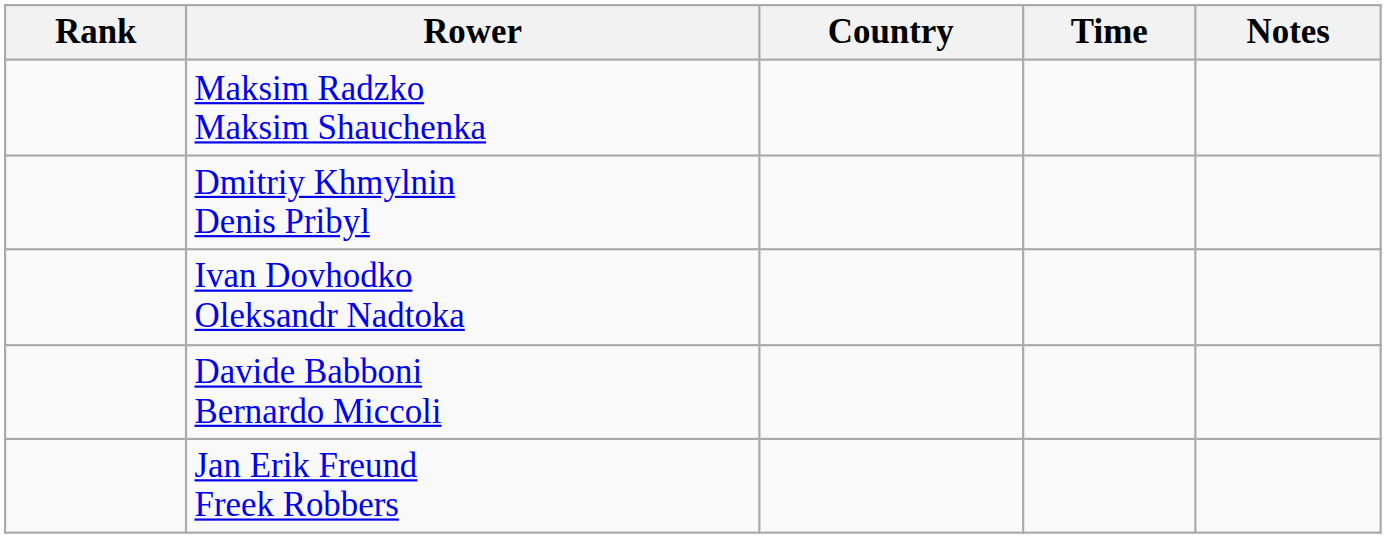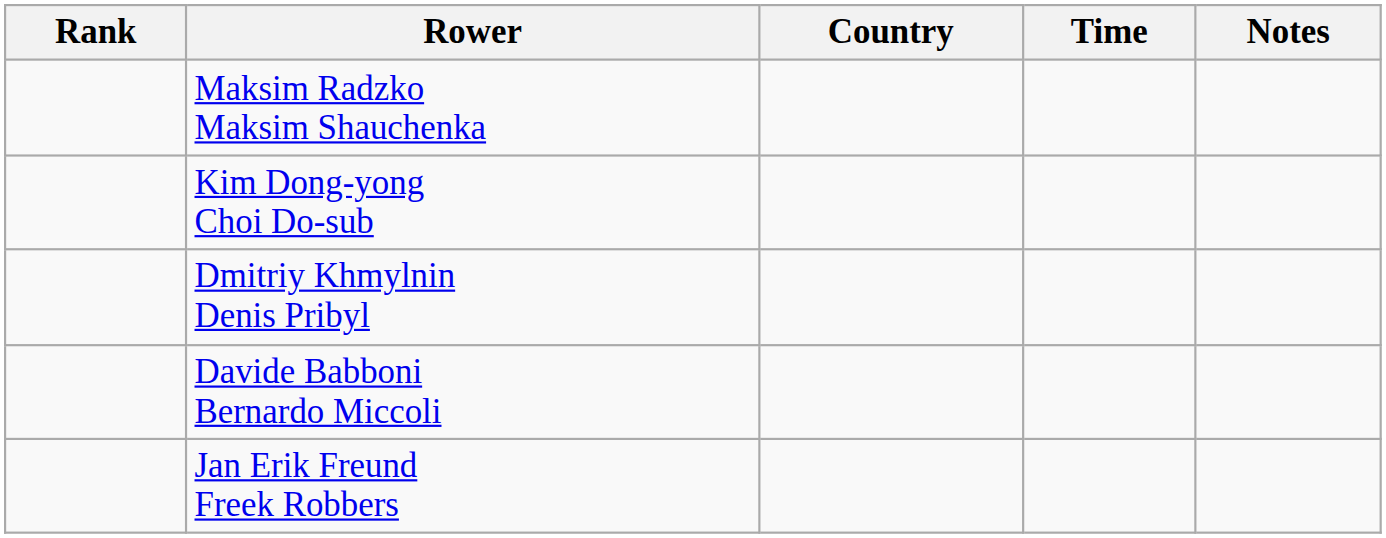 <table class="wikitable" width=50%>
 <tr>
 <th>Rank</th>
 <th>Rower</th>
 <th>Country</th>
 <th>Time</th>
 <th>Notes</th>
 </tr>
 <tr>
 <td></td>
 <td><a href='#'>Maksim Radzko</a><br><a href='#'>Maksim Shauchenka</a></td>
 <td></td>
 <td></td>
 <td></td>
 </tr>
 <tr>
 <td></td>
-<td><a href='#'>Dmitriy Khmylnin</a><br><a href='#'>Denis Pribyl</a></td>
+<td><a href='#'>Kim Dong-yong</a><br><a href='#'>Choi Do-sub</a></td>
 <td></td>
 <td></td>
 <td></td>
 </tr>
 <tr>
 <td></td>
-<td><a href='#'>Ivan Dovhodko</a><br><a href='#'>Oleksandr Nadtoka</a></td>
+<td><a href='#'>Dmitriy Khmylnin</a><br><a href='#'>Denis Pribyl</a></td>
 <td></td>
 <td></td>
 <td></td>
 </tr>
 <tr>
 <td></td>
 <td><a href='#'>Davide Babboni</a><br><a href='#'>Bernardo Miccoli</a></td>
 <td></td>
 <td></td>
 <td></td>
 </tr>
 <tr>
 <td></td>
 <td><a href='#'>Jan Erik Freund</a><br><a href='#'>Freek Robbers</a></td>
 <td></td>
 <td></td>
 <td></td>
 </tr>
 </table>
